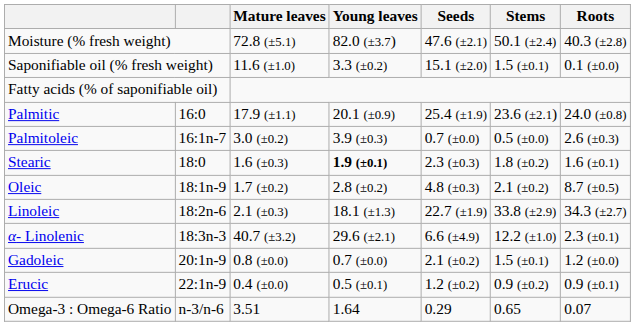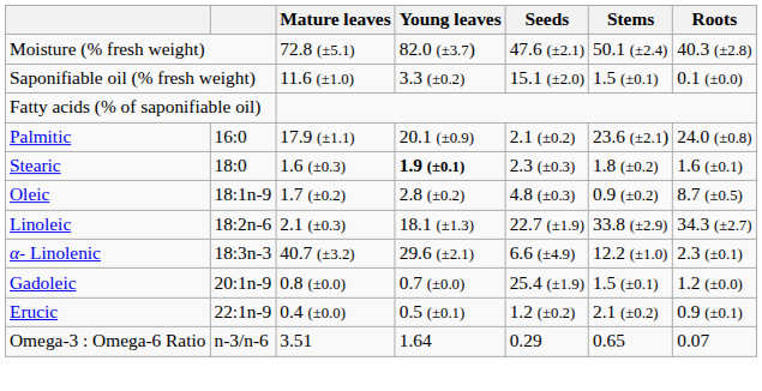 <table class="wikitable">
 <tr>
 <th></th>
 <th></th>
 <th>Mature leaves</th>
 <th>Young leaves</th>
 <th>Seeds</th>
 <th>Stems</th>
 <th>Roots</th>
 </tr>
 <tr>
 <td colspan="2">Moisture (% fresh weight)</td>
 <td>72.8 <small>(±5.1)</small></td>
 <td>82.0 <small>(±3.7</small>)</td>
 <td>47.6 <small>(±2.1)</small></td>
 <td>50.1 <small>(±2.4)</small></td>
 <td>40.3 <small>(±2.8)</small></td>
 </tr>
 <tr>
 <td colspan="2">Saponifiable oil (% fresh weight)</td>
 <td>11.6 <small>(±1.0)</small></td>
 <td>3.3 <small>(±0.2)</small></td>
 <td>15.1 <small>(±2.0)</small></td>
 <td>1.5 <small>(±0.1)</small></td>
 <td>0.1 <small>(±0.0)</small></td>
 </tr>
 <tr>
 <td colspan="2">Fatty acids (% of saponifiable oil)</td>
 </tr>
 <tr>
 <td><a href='#'>Palmitic</a></td>
 <td>16:0</td>
 <td>17.9 <small>(±1.1)</small></td>
 <td>20.1 <small>(±0.9)</small></td>
-<td>25.4 <small>(±1.9)</small></td>
+<td>2.1 <small>(±0.2)</small></td>
 <td>23.6 <small>(±2.1</small>)</td>
 <td>24.0 <small>(±0.8)</small></td>
-</tr>
-<tr>
-<td><a href='#'>Palmitoleic</a></td>
-<td class="nowrap">16:1n-7</td>
-<td>3.0 <small>(±0.2)</small></td>
-<td>3.9 <small>(±0.3)</small></td>
-<td>0.7 <small>(±0.0)</small></td>
-<td>0.5 <small>(±0.0)</small></td>
-<td>2.6 <small>(±0.3)</small></td>
 </tr>
 <tr>
 <td><a href='#'>Stearic</a></td>
 <td>18:0</td>
 <td>1.6 <small>(±0.3)</small></td>
 <td><strong>1.9 <small>(±0.1)</small></strong></td>
 <td>2.3 <small>(±0.3)</small></td>
 <td>1.8 <small>(±0.2)</small></td>
 <td>1.6 <small>(±0.1)</small></td>
 </tr>
 <tr>
 <td><a href='#'>Oleic</a></td>
 <td>18:1n-9</td>
 <td>1.7 <small>(±0.2)</small></td>
 <td>2.8 <small>(±0.2)</small></td>
 <td>4.8 <small>(±0.3)</small></td>
-<td>2.1 <small>(±0.2)</small></td>
+<td>0.9 <small>(±0.2)</small></td>
 <td>8.7 <small>(±0.5)</small></td>
 </tr>
 <tr>
 <td><a href='#'>Linoleic</a></td>
 <td>18:2n-6</td>
 <td>2.1 <small>(±0.3)</small></td>
 <td>18.1 <small>(±1.3)</small></td>
 <td>22.7 <small>(±1.9)</small></td>
 <td>33.8 <small>(±2.9)</small></td>
 <td>34.3 <small>(±2.7)</small></td>
 </tr>
 <tr>
 <td><em><a href='#'>α</a></em><a href='#'>- Linolenic</a></td>
 <td>18:3n-3</td>
 <td>40.7 <small>(±3.2)</small></td>
 <td>29.6 <small>(±2.1)</small></td>
 <td>6.6 <small>(±4.9)</small></td>
 <td>12.2 <small>(±1.0)</small></td>
 <td>2.3 <small>(±0.1)</small></td>
 </tr>
 <tr>
 <td><a href='#'>Gadoleic</a></td>
 <td>20:1n-9</td>
 <td>0.8 <small>(±0.0)</small></td>
 <td>0.7 <small>(±0.0)</small></td>
-<td>2.1 <small>(±0.2)</small></td>
+<td>25.4 <small>(±1.9)</small></td>
 <td>1.5 <small>(±0.1)</small></td>
 <td>1.2 <small>(±0.0)</small></td>
 </tr>
 <tr>
 <td><a href='#'>Erucic</a></td>
 <td>22:1n-9</td>
 <td>0.4 <small>(±0.0)</small></td>
 <td>0.5 <small>(±0.1)</small></td>
 <td>1.2 <small>(±0.2)</small></td>
-<td>0.9 <small>(±0.2)</small></td>
+<td>2.1 <small>(±0.2)</small></td>
 <td>0.9 <small>(±0.1)</small></td>
 </tr>
 <tr>
 <td>Omega-3 : Omega-6 Ratio</td>
 <td>n-3/n-6</td>
 <td>3.51</td>
 <td>1.64</td>
 <td>0.29</td>
 <td>0.65</td>
 <td>0.07</td>
 </tr>
 </table>
